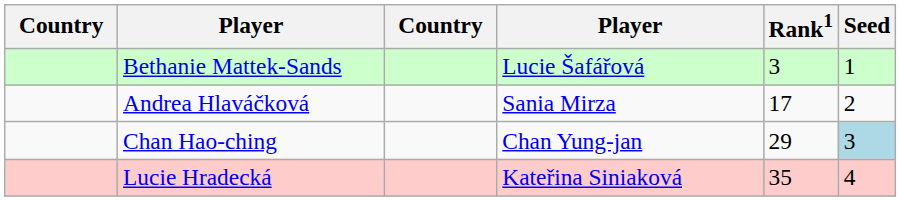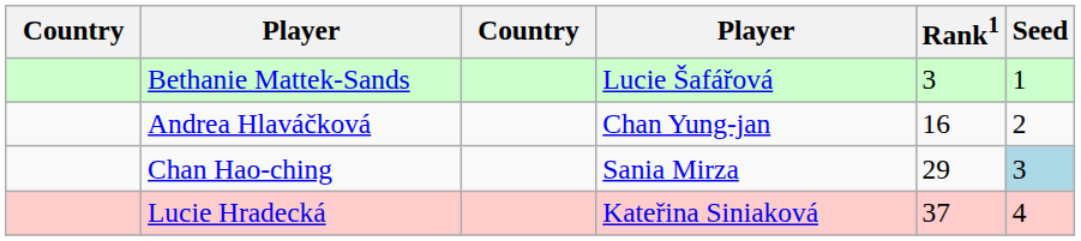 <table class="sortable wikitable">
 <tr>
 <th width="70">Country</th>
 <th width="175">Player</th>
 <th width="70">Country</th>
 <th width="175">Player</th>
 <th>Rank<sup>1</sup></th>
 <th>Seed</th>
 </tr>
 <tr style="background:#cfc;">
 <td></td>
 <td><a href='#'>Bethanie Mattek-Sands</a></td>
 <td></td>
 <td><a href='#'>Lucie Šafářová</a></td>
 <td>3</td>
 <td>1</td>
 </tr>
 <tr>
 <td></td>
 <td><a href='#'>Andrea Hlaváčková</a></td>
 <td></td>
-<td><a href='#'>Sania Mirza</a></td>
-<td>17</td>
+<td><a href='#'>Chan Yung-jan</a></td>
+<td>16</td>
 <td>2</td>
 </tr>
 <tr>
 <td></td>
 <td><a href='#'>Chan Hao-ching</a></td>
 <td></td>
-<td><a href='#'>Chan Yung-jan</a></td>
+<td><a href='#'>Sania Mirza</a></td>
 <td>29</td>
 <td style="background: lightblue;">3</td>
 </tr>
 <tr style="background:#fcc;">
 <td></td>
 <td><a href='#'>Lucie Hradecká</a></td>
 <td></td>
 <td><a href='#'>Kateřina Siniaková</a></td>
-<td>35</td>
+<td>37</td>
 <td>4</td>
 </tr>
 </table>
